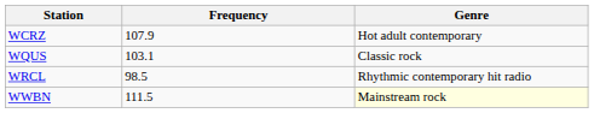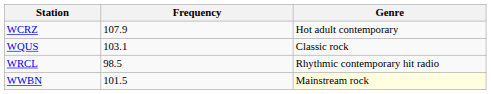 <table class="wikitable" style="width:45em;">
 <tr>
 <th style="width:20%">Station</th>
 <th style="width:40%">Frequency</th>
 <th style="width:40%">Genre</th>
 </tr>
 <tr>
 <td><a href='#'>WCRZ</a></td>
 <td>107.9</td>
 <td>Hot adult contemporary</td>
 </tr>
 <tr>
 <td><a href='#'>WQUS</a></td>
 <td>103.1</td>
 <td>Classic rock</td>
 </tr>
 <tr>
 <td><a href='#'>WRCL</a></td>
 <td>98.5</td>
 <td>Rhythmic contemporary hit radio</td>
 </tr>
 <tr>
 <td><a href='#'>WWBN</a></td>
-<td>111.5</td>
+<td>101.5</td>
 <td style="background: lightyellow;">Mainstream rock</td>
 </tr>
 </table>
